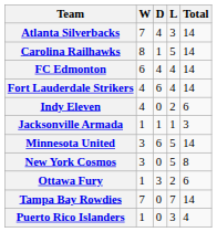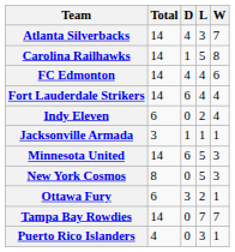 <table class="wikitable sortable">
 <tr>
 <th>Team</th>
-<th>W</th>
+<th>Total</th>
 <th>D</th>
 <th>L</th>
-<th>Total</th>
+<th>W</th>
 </tr>
 <tr>
 <th><a href='#'>Atlanta Silverbacks</a></th>
-<td>7</td>
+<td>14</td>
 <td>4</td>
 <td>3</td>
-<td>14</td>
+<td>7</td>
 </tr>
 <tr>
 <th><a href='#'>Carolina Railhawks</a></th>
-<td>8</td>
+<td>14</td>
 <td>1</td>
-<td>5</td>
-<td>14</td>
-</tr>
-<tr>
-<th><a href='#'>FC Edmonton</a></th>
-<td>6</td>
-<td>4</td>
-<td>4</td>
-<td>14</td>
-</tr>
-<tr>
-<th><a href='#'>Fort Lauderdale Strikers</a></th>
-<td>4</td>
-<td>6</td>
-<td>4</td>
-<td>14</td>
-</tr>
-<tr>
-<th><a href='#'>Indy Eleven</a></th>
-<td>4</td>
-<td>0</td>
-<td>2</td>
-<td>6</td>
-</tr>
-<tr>
-<th><a href='#'>Jacksonville Armada</a></th>
-<td>1</td>
-<td>1</td>
-<td>1</td>
-<td>3</td>
-</tr>
-<tr>
-<th><a href='#'>Minnesota United</a></th>
-<td>3</td>
-<td>6</td>
-<td>5</td>
-<td>14</td>
-</tr>
-<tr>
-<th><a href='#'>New York Cosmos</a></th>
-<td>3</td>
-<td>0</td>
 <td>5</td>
 <td>8</td>
 </tr>
 <tr>
-<th><a href='#'>Ottawa Fury</a></th>
-<td>1</td>
-<td>3</td>
-<td>2</td>
+<th><a href='#'>FC Edmonton</a></th>
+<td>14</td>
+<td>4</td>
+<td>4</td>
 <td>6</td>
 </tr>
 <tr>
+<th><a href='#'>Fort Lauderdale Strikers</a></th>
+<td>14</td>
+<td>6</td>
+<td>4</td>
+<td>4</td>
+</tr>
+<tr>
+<th><a href='#'>Indy Eleven</a></th>
+<td>6</td>
+<td>0</td>
+<td>2</td>
+<td>4</td>
+</tr>
+<tr>
+<th><a href='#'>Jacksonville Armada</a></th>
+<td>3</td>
+<td>1</td>
+<td>1</td>
+<td>1</td>
+</tr>
+<tr>
+<th><a href='#'>Minnesota United</a></th>
+<td>14</td>
+<td>6</td>
+<td>5</td>
+<td>3</td>
+</tr>
+<tr>
+<th><a href='#'>New York Cosmos</a></th>
+<td>8</td>
+<td>0</td>
+<td>5</td>
+<td>3</td>
+</tr>
+<tr>
+<th><a href='#'>Ottawa Fury</a></th>
+<td>6</td>
+<td>3</td>
+<td>2</td>
+<td>1</td>
+</tr>
+<tr>
 <th><a href='#'>Tampa Bay Rowdies</a></th>
-<td>7</td>
+<td>14</td>
 <td>0</td>
 <td>7</td>
-<td>14</td>
+<td>7</td>
 </tr>
 <tr>
 <th><a href='#'>Puerto Rico Islanders</a></th>
-<td>1</td>
+<td>4</td>
 <td>0</td>
 <td>3</td>
-<td>4</td>
+<td>1</td>
 </tr>
 </table>
